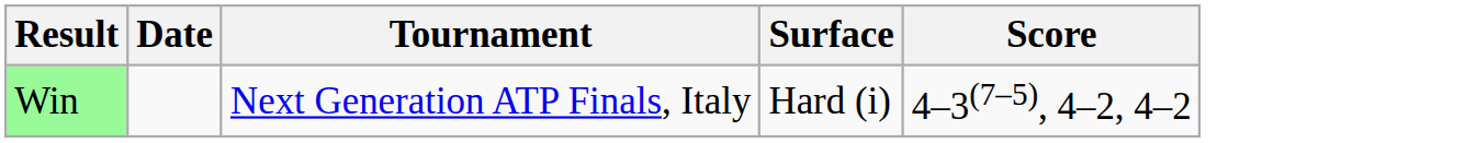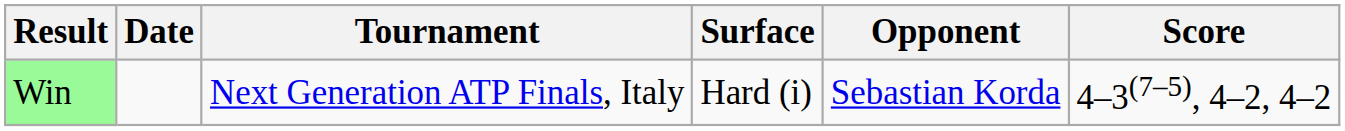 <table class="wikitable">
 <tr>
 <th>Result</th>
 <th>Date</th>
 <th>Tournament</th>
 <th>Surface</th>
+<th>Opponent</th>
 <th class="unsortable">Score</th>
 </tr>
 <tr>
 <td style="background:#98fb98;">Win</td>
 <td><a href='#'></a></td>
 <td><a href='#'>Next Generation ATP Finals</a>, Italy</td>
 <td>Hard (i)</td>
+<td> <a href='#'>Sebastian Korda</a></td>
 <td>4–3<sup>(7–5)</sup>, 4–2, 4–2</td>
 </tr>
 </table>
